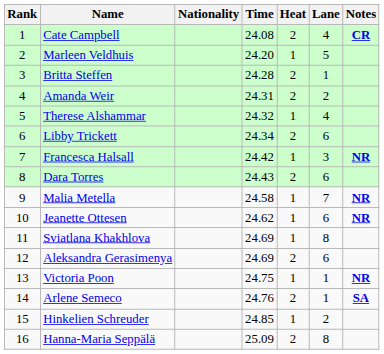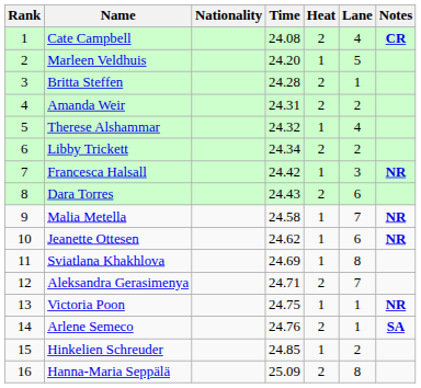 <table class="wikitable sortable" style="text-align:center">
 <tr>
 <th>Rank</th>
 <th>Name</th>
 <th>Nationality</th>
 <th>Time</th>
 <th>Heat</th>
 <th>Lane</th>
 <th>Notes</th>
 </tr>
 <tr bgcolor=ccffcc>
 <td>1</td>
 <td align=left><a href='#'>Cate Campbell</a></td>
 <td align=left></td>
 <td>24.08</td>
 <td>2</td>
 <td>4</td>
 <td><strong><a href='#'>CR</a></strong></td>
 </tr>
 <tr bgcolor=ccffcc>
 <td>2</td>
 <td align=left><a href='#'>Marleen Veldhuis</a></td>
 <td align=left></td>
 <td>24.20</td>
 <td>1</td>
 <td>5</td>
 <td></td>
 </tr>
 <tr bgcolor=ccffcc>
 <td>3</td>
 <td align=left><a href='#'>Britta Steffen</a></td>
 <td align=left></td>
 <td>24.28</td>
 <td>2</td>
 <td>1</td>
 <td></td>
 </tr>
 <tr bgcolor=ccffcc>
 <td>4</td>
 <td align=left><a href='#'>Amanda Weir</a></td>
 <td align=left></td>
 <td>24.31</td>
 <td>2</td>
 <td>2</td>
 <td></td>
 </tr>
 <tr bgcolor=ccffcc>
 <td>5</td>
 <td align=left><a href='#'>Therese Alshammar</a></td>
 <td align=left></td>
 <td>24.32</td>
 <td>1</td>
 <td>4</td>
 <td></td>
 </tr>
 <tr bgcolor=ccffcc>
 <td>6</td>
 <td align=left><a href='#'>Libby Trickett</a></td>
 <td align=left></td>
 <td>24.34</td>
 <td>2</td>
-<td>6</td>
+<td>2</td>
 <td></td>
 </tr>
 <tr bgcolor=ccffcc>
 <td>7</td>
 <td align=left><a href='#'>Francesca Halsall</a></td>
 <td align=left></td>
 <td>24.42</td>
 <td>1</td>
 <td>3</td>
 <td><strong><a href='#'>NR</a></strong></td>
 </tr>
 <tr bgcolor=ccffcc>
 <td>8</td>
 <td align=left><a href='#'>Dara Torres</a></td>
 <td align=left></td>
 <td>24.43</td>
 <td>2</td>
 <td>6</td>
 <td></td>
 </tr>
 <tr>
 <td>9</td>
 <td align=left><a href='#'>Malia Metella</a></td>
 <td align=left></td>
 <td>24.58</td>
 <td>1</td>
 <td>7</td>
 <td><strong><a href='#'>NR</a></strong></td>
 </tr>
 <tr>
 <td>10</td>
 <td align=left><a href='#'>Jeanette Ottesen</a></td>
 <td align=left></td>
 <td>24.62</td>
 <td>1</td>
 <td>6</td>
 <td><strong><a href='#'>NR</a></strong></td>
 </tr>
 <tr>
 <td>11</td>
 <td align=left><a href='#'>Sviatlana Khakhlova</a></td>
 <td align=left></td>
 <td>24.69</td>
 <td>1</td>
 <td>8</td>
 <td></td>
 </tr>
 <tr>
 <td>12</td>
 <td align=left><a href='#'>Aleksandra Gerasimenya</a></td>
 <td align=left></td>
-<td>24.69</td>
+<td>24.71</td>
 <td>2</td>
-<td>6</td>
+<td>7</td>
 <td></td>
 </tr>
 <tr>
 <td>13</td>
 <td align=left><a href='#'>Victoria Poon</a></td>
 <td align=left></td>
 <td>24.75</td>
 <td>1</td>
 <td>1</td>
 <td><strong><a href='#'>NR</a></strong></td>
 </tr>
 <tr>
 <td>14</td>
 <td align=left><a href='#'>Arlene Semeco</a></td>
 <td align=left></td>
 <td>24.76</td>
 <td>2</td>
 <td>1</td>
 <td><strong><a href='#'>SA</a></strong></td>
 </tr>
 <tr>
 <td>15</td>
 <td align=left><a href='#'>Hinkelien Schreuder</a></td>
 <td align=left></td>
 <td>24.85</td>
 <td>1</td>
 <td>2</td>
 <td></td>
 </tr>
 <tr>
 <td>16</td>
 <td align=left><a href='#'>Hanna-Maria Seppälä</a></td>
 <td align=left></td>
 <td>25.09</td>
 <td>2</td>
 <td>8</td>
 <td></td>
 </tr>
 </table>
